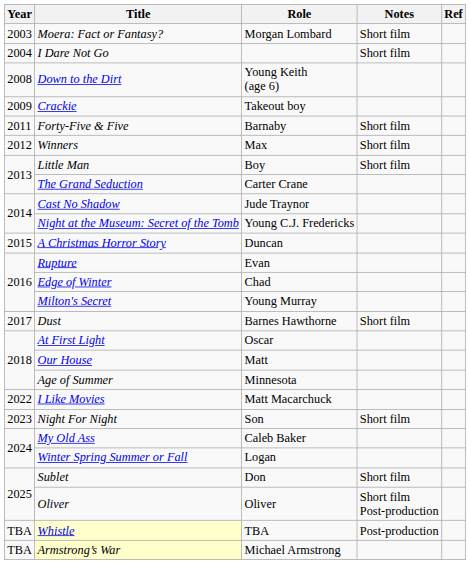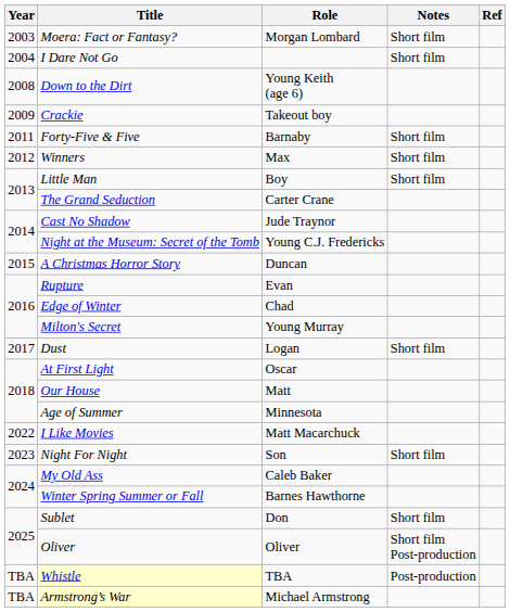 <table class="wikitable sortable">
 <tr>
 <th>Year</th>
 <th>Title</th>
 <th>Role</th>
 <th class="unsortable">Notes</th>
 <th class="unsortable">Ref</th>
 </tr>
 <tr>
 <td>2003</td>
 <td><em>Moera: Fact or Fantasy?</em></td>
 <td>Morgan Lombard</td>
 <td>Short film</td>
 <td></td>
 </tr>
 <tr>
 <td>2004</td>
 <td><em>I Dare Not Go</em></td>
 <td></td>
 <td>Short film</td>
 <td></td>
 </tr>
 <tr>
 <td>2008</td>
 <td><em><a href='#'>Down to the Dirt</a></em></td>
 <td>Young Keith<br>(age 6)</td>
 <td></td>
 <td></td>
 </tr>
 <tr>
 <td>2009</td>
 <td><em><a href='#'>Crackie</a></em></td>
 <td>Takeout boy</td>
 <td></td>
 <td></td>
 </tr>
 <tr>
 <td>2011</td>
 <td><em>Forty-Five & Five</em></td>
 <td>Barnaby</td>
 <td>Short film</td>
 <td></td>
 </tr>
 <tr>
 <td>2012</td>
 <td><em>Winners</em></td>
 <td>Max</td>
 <td>Short film</td>
 <td></td>
 </tr>
 <tr>
 <td rowspan="2">2013</td>
 <td><em>Little Man</em></td>
 <td>Boy</td>
 <td>Short film</td>
 <td></td>
 </tr>
 <tr>
 <td data-sort-value="Grand Seduction, The"><em><a href='#'>The Grand Seduction</a></em></td>
 <td>Carter Crane</td>
 <td></td>
 <td></td>
 </tr>
 <tr>
 <td rowspan="2">2014</td>
 <td><em><a href='#'>Cast No Shadow</a></em></td>
 <td>Jude Traynor</td>
 <td></td>
 <td></td>
 </tr>
 <tr>
 <td><em><a href='#'>Night at the Museum: Secret of the Tomb</a></em></td>
 <td>Young C.J. Fredericks</td>
 <td></td>
 <td></td>
 </tr>
 <tr>
 <td>2015</td>
 <td data-sort-value="Christmas Horror Story, A"><em><a href='#'>A Christmas Horror Story</a></em></td>
 <td>Duncan</td>
 <td></td>
 <td></td>
 </tr>
 <tr>
 <td rowspan="3">2016</td>
 <td><em><a href='#'>Rupture</a></em></td>
 <td>Evan</td>
 <td></td>
 <td></td>
 </tr>
 <tr>
 <td><em><a href='#'>Edge of Winter</a></em></td>
 <td>Chad</td>
 <td></td>
 <td></td>
 </tr>
 <tr>
 <td><em><a href='#'>Milton's Secret</a></em></td>
 <td>Young Murray</td>
 <td></td>
 <td></td>
 </tr>
 <tr>
 <td>2017</td>
 <td><em>Dust</em></td>
-<td>Barnes Hawthorne</td>
+<td>Logan</td>
 <td>Short film</td>
 <td></td>
 </tr>
 <tr>
 <td rowspan="3">2018</td>
 <td><em><a href='#'>At First Light</a></em></td>
 <td>Oscar</td>
 <td></td>
 <td></td>
 </tr>
 <tr>
 <td><em><a href='#'>Our House</a></em></td>
 <td>Matt</td>
 <td></td>
 <td></td>
 </tr>
 <tr>
 <td><em>Age of Summer</em></td>
 <td>Minnesota</td>
 <td></td>
 <td></td>
 </tr>
 <tr>
 <td>2022</td>
 <td><em><a href='#'>I Like Movies</a></em></td>
 <td>Matt Macarchuck</td>
 <td></td>
 <td></td>
 </tr>
 <tr>
 <td>2023</td>
 <td><em>Night For Night</em></td>
 <td>Son</td>
 <td>Short film</td>
 <td></td>
 </tr>
 <tr>
 <td rowspan="2">2024</td>
 <td><em><a href='#'>My Old Ass</a></em></td>
 <td>Caleb Baker</td>
 <td></td>
 <td></td>
 </tr>
 <tr>
 <td><em><a href='#'>Winter Spring Summer or Fall</a></em></td>
-<td>Logan</td>
+<td>Barnes Hawthorne</td>
 <td></td>
 <td></td>
 </tr>
 <tr>
 <td rowspan="2">2025</td>
 <td><em>Sublet</em></td>
 <td>Don</td>
 <td>Short film</td>
 <td></td>
 </tr>
 <tr>
 <td><em>Oliver</em></td>
 <td>Oliver</td>
 <td>Short film<br>Post-production</td>
 <td></td>
 </tr>
 <tr>
 <td>TBA</td>
 <td style="background:#FFFFCC;"><a href='#'><em>Whistle</em></a> </td>
 <td>TBA</td>
 <td>Post-production</td>
 <td></td>
 </tr>
 <tr>
 <td>TBA</td>
 <td style="background:#FFFFCC;"><em> Armstrong’s War </em> </td>
 <td>Michael Armstrong</td>
 <td></td>
 <td></td>
 </tr>
 </table>
